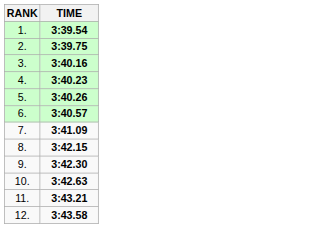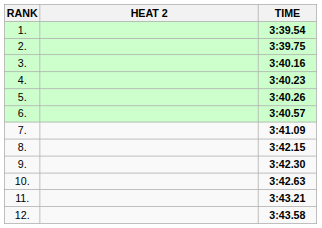 <table class="wikitable" style="border-collapse: collapse; font-size: 90%;">
 <tr>
 <th>RANK</th>
+<th style="width: 20em">HEAT 2</th>
 <th style="width: 5em">TIME</th>
 </tr>
 <tr style="background:#ccffcc;">
 <td align="center">1.</td>
+<td></td>
 <td align="center"><strong>3:39.54</strong></td>
 </tr>
 <tr style="background:#ccffcc;">
 <td align="center">2.</td>
+<td></td>
 <td align="center"><strong>3:39.75</strong></td>
 </tr>
 <tr style="background:#ccffcc;">
 <td align="center">3.</td>
+<td></td>
 <td align="center"><strong>3:40.16</strong></td>
 </tr>
 <tr style="background:#ccffcc;">
 <td align="center">4.</td>
+<td></td>
 <td align="center"><strong>3:40.23</strong></td>
 </tr>
 <tr style="background:#ccffcc;">
 <td align="center">5.</td>
+<td></td>
 <td align="center"><strong>3:40.26</strong></td>
 </tr>
 <tr style="background:#ccffcc;">
 <td align="center">6.</td>
+<td></td>
 <td align="center"><strong>3:40.57</strong></td>
 </tr>
 <tr>
 <td align="center">7.</td>
+<td></td>
 <td align="center"><strong>3:41.09</strong></td>
 </tr>
 <tr>
 <td align="center">8.</td>
+<td></td>
 <td align="center"><strong>3:42.15</strong></td>
 </tr>
 <tr>
 <td align="center">9.</td>
+<td></td>
 <td align="center"><strong>3:42.30</strong></td>
 </tr>
 <tr>
 <td align="center">10.</td>
+<td></td>
 <td align="center"><strong>3:42.63</strong></td>
 </tr>
 <tr>
 <td align="center">11.</td>
+<td></td>
 <td align="center"><strong>3:43.21</strong></td>
 </tr>
 <tr>
 <td align="center">12.</td>
+<td></td>
 <td align="center"><strong>3:43.58</strong></td>
 </tr>
 </table>
